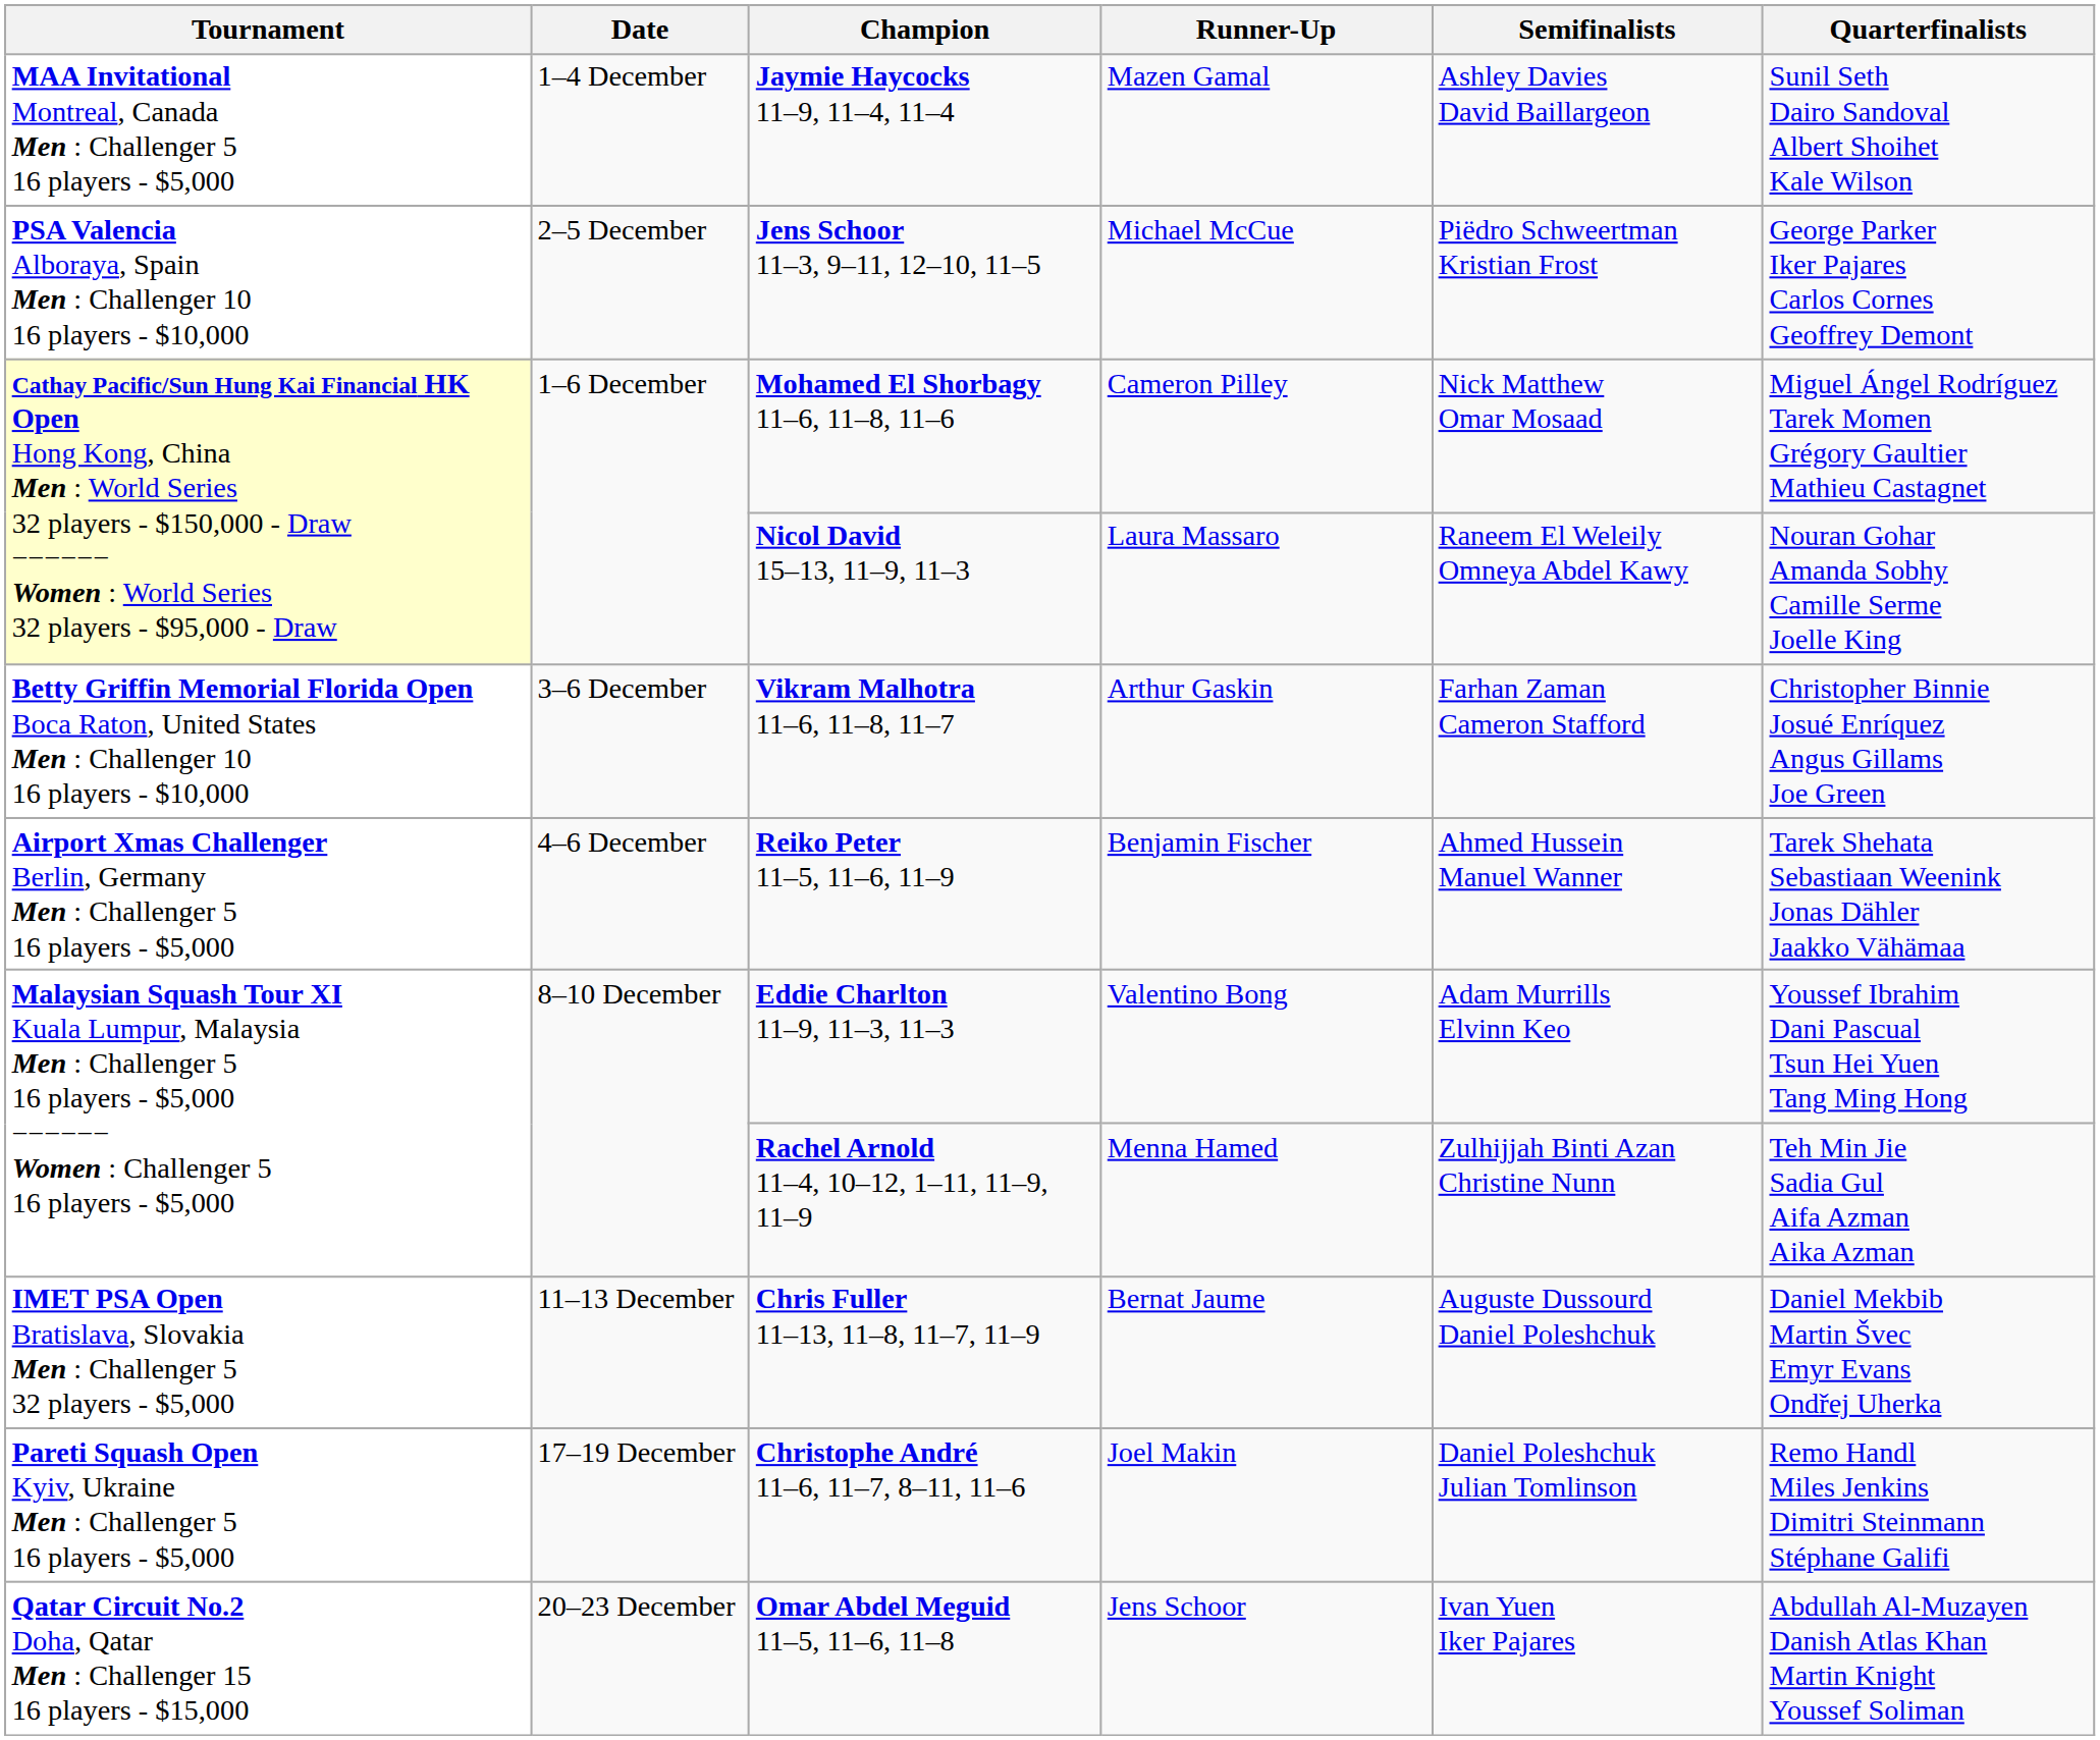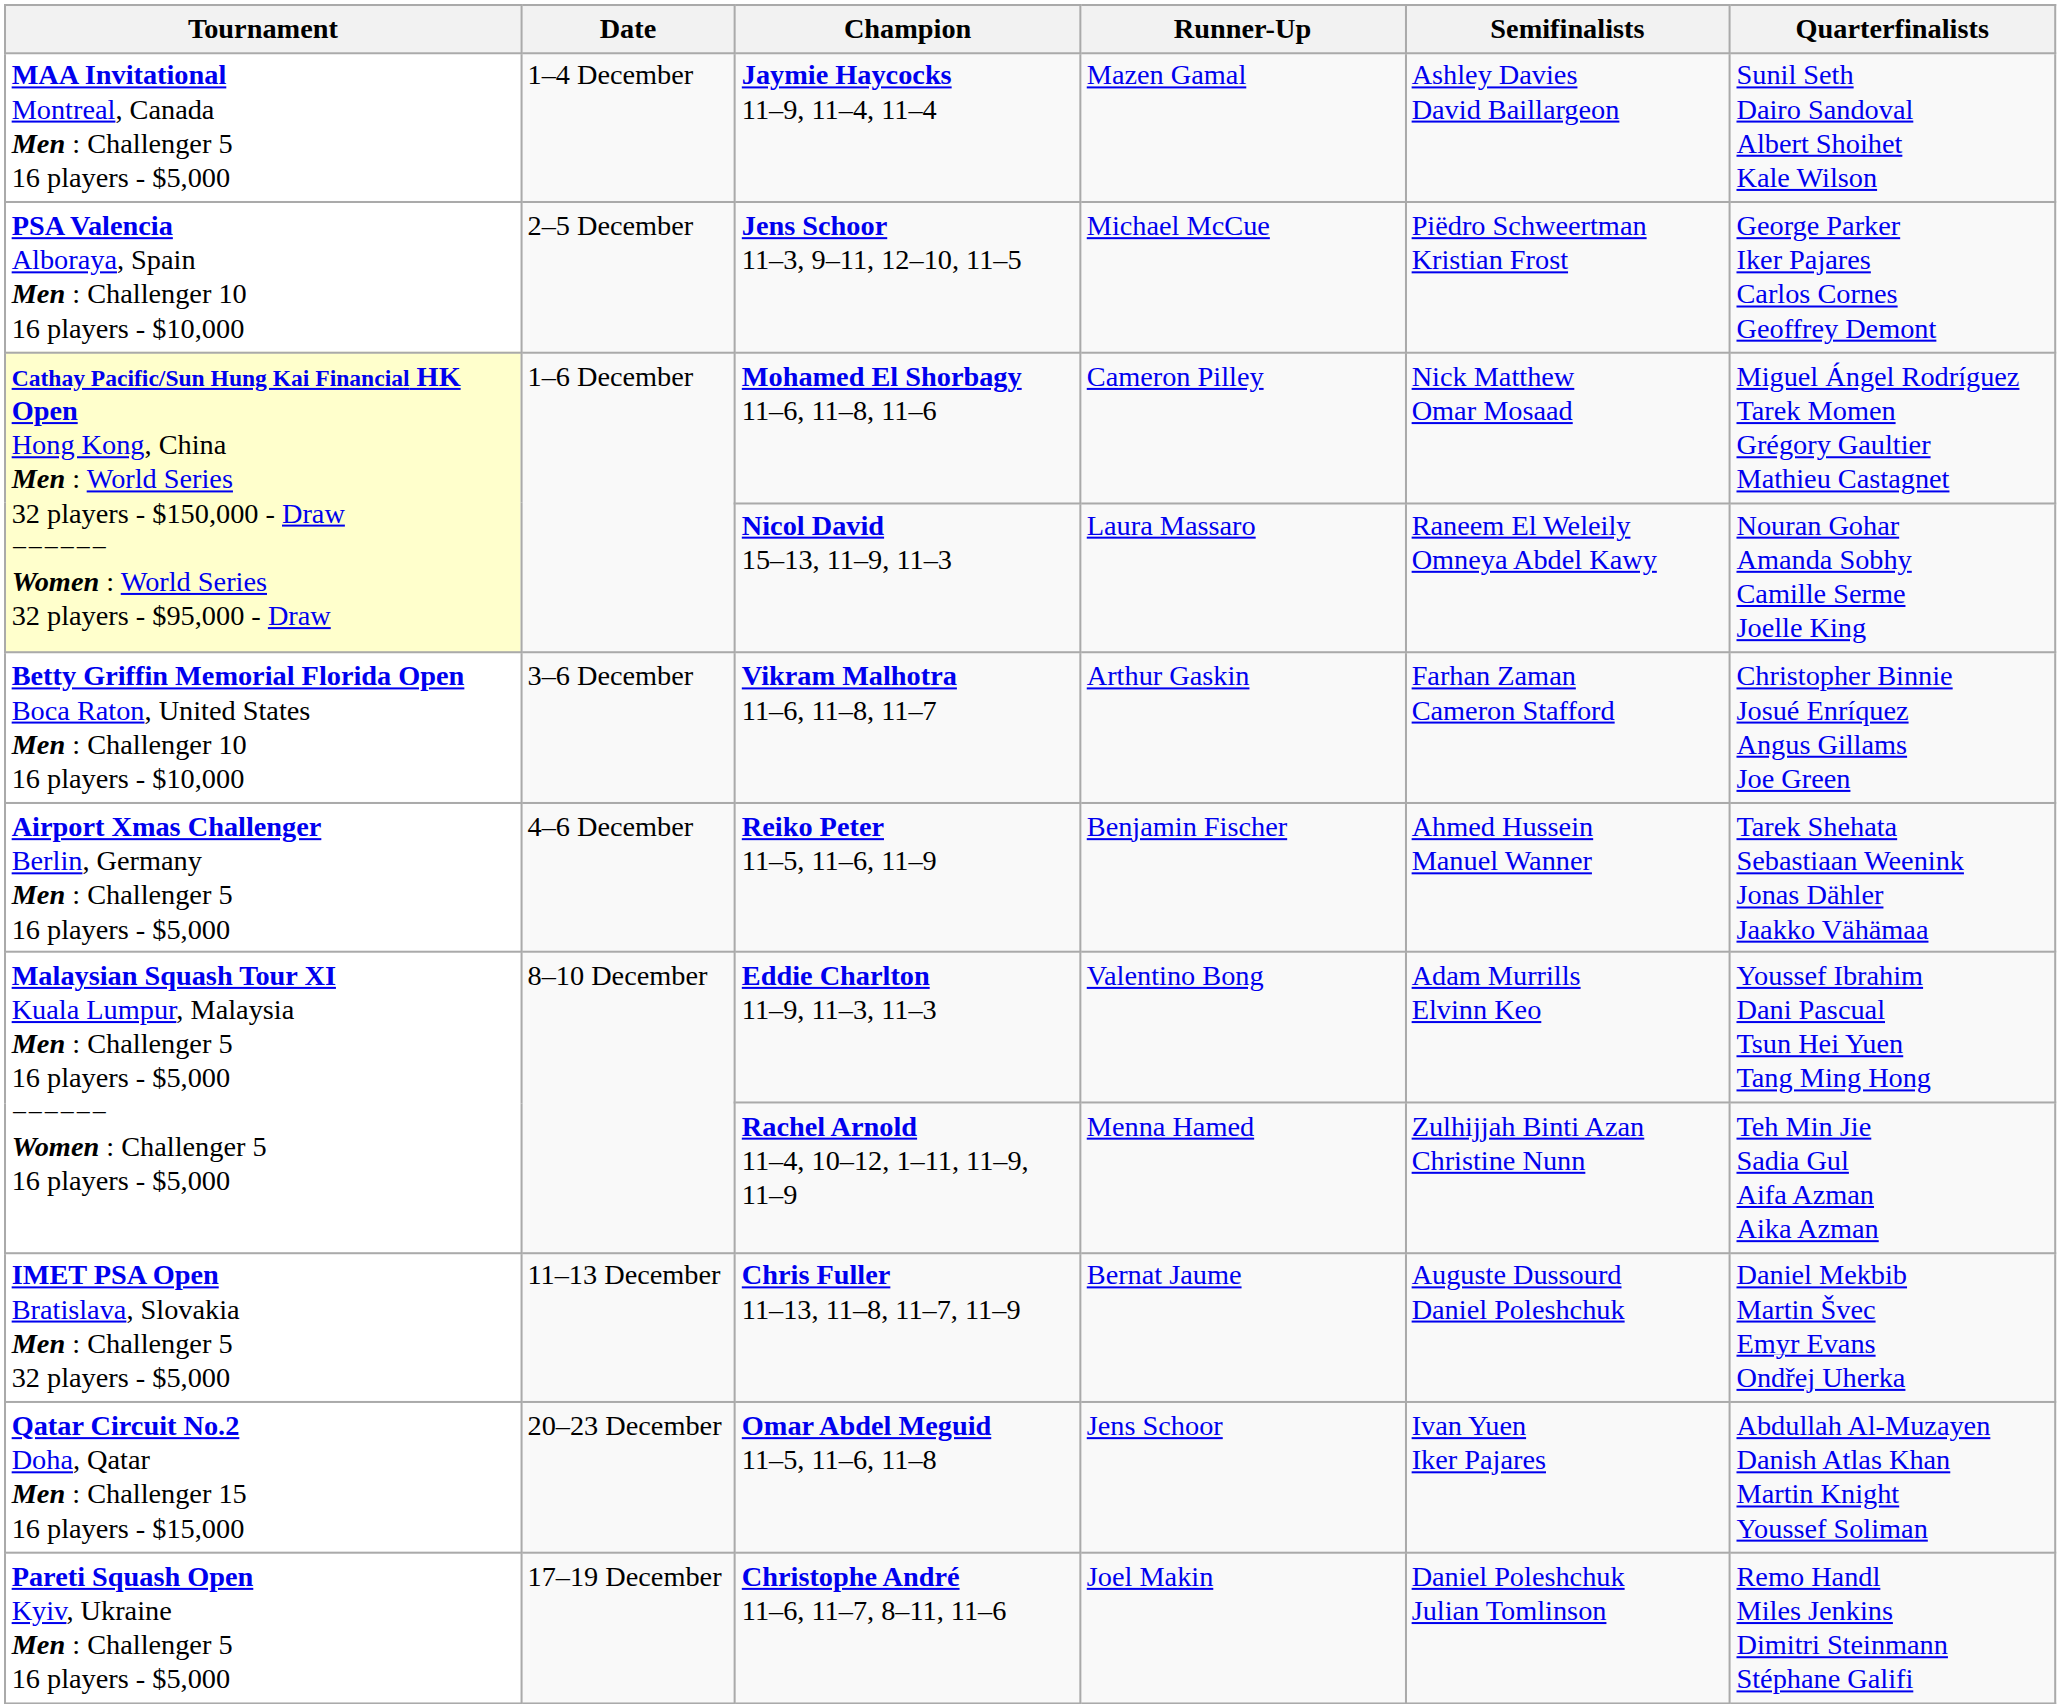 <table class="wikitable" style="font-size:88%">
 <tr>
 <th width=250>Tournament</th>
 <th width=100>Date</th>
 <th width=165>Champion</th>
 <th width=155>Runner-Up</th>
 <th width=155>Semifinalists</th>
 <th width=155>Quarterfinalists</th>
 </tr>
 <tr valign=top>
 <td style="background:#fff;"><strong><a href='#'>MAA Invitational</a></strong><br> <a href='#'>Montreal</a>, Canada<br><strong> <em>Men</em> </strong>: Challenger 5<br>16 players - $5,000</td>
 <td>1–4 December</td>
 <td> <strong><a href='#'>Jaymie Haycocks</a></strong><br>11–9, 11–4, 11–4</td>
 <td> <a href='#'>Mazen Gamal</a></td>
 <td> <a href='#'>Ashley Davies</a><br> <a href='#'>David Baillargeon</a></td>
 <td> <a href='#'>Sunil Seth</a><br> <a href='#'>Dairo Sandoval</a><br> <a href='#'>Albert Shoihet</a><br> <a href='#'>Kale Wilson</a></td>
 </tr>
 <tr valign=top>
 <td style="background:#fff;"><strong><a href='#'>PSA Valencia</a></strong><br> <a href='#'>Alboraya</a>, Spain<br><strong> <em>Men</em> </strong>: Challenger 10<br>16 players - $10,000</td>
 <td>2–5 December</td>
 <td> <strong><a href='#'>Jens Schoor</a></strong><br>11–3, 9–11, 12–10, 11–5</td>
 <td> <a href='#'>Michael McCue</a></td>
 <td> <a href='#'>Piëdro Schweertman</a><br> <a href='#'>Kristian Frost</a></td>
 <td> <a href='#'>George Parker</a><br> <a href='#'>Iker Pajares</a><br> <a href='#'>Carlos Cornes</a><br> <a href='#'>Geoffrey Demont</a></td>
 </tr>
 <tr valign=top>
 <td rowspan=2 style="background:#ffc;"><strong><a href='#'><small>Cathay Pacific/Sun Hung Kai Financial</small> HK Open</a></strong><br> <a href='#'>Hong Kong</a>, China<br><strong> <em>Men</em> </strong>: <a href='#'>World Series</a><br>32 players - $150,000 - <a href='#'>Draw</a><br>−−−−−−<br><strong> <em>Women</em> </strong>: <a href='#'>World Series</a><br>32 players - $95,000 - <a href='#'>Draw</a></td>
 <td rowspan=2>1–6 December</td>
 <td> <strong><a href='#'>Mohamed El Shorbagy</a></strong><br>11–6, 11–8, 11–6</td>
 <td> <a href='#'>Cameron Pilley</a></td>
 <td> <a href='#'>Nick Matthew</a><br> <a href='#'>Omar Mosaad</a></td>
 <td> <a href='#'>Miguel Ángel Rodríguez</a><br> <a href='#'>Tarek Momen</a><br> <a href='#'>Grégory Gaultier</a><br> <a href='#'>Mathieu Castagnet</a></td>
 </tr>
 <tr valign=top>
 <td> <strong><a href='#'>Nicol David</a></strong><br>15–13, 11–9, 11–3</td>
 <td> <a href='#'>Laura Massaro</a></td>
 <td> <a href='#'>Raneem El Weleily</a><br> <a href='#'>Omneya Abdel Kawy</a></td>
 <td> <a href='#'>Nouran Gohar</a><br> <a href='#'>Amanda Sobhy</a><br> <a href='#'>Camille Serme</a><br> <a href='#'>Joelle King</a></td>
 </tr>
 <tr valign=top>
 <td style="background:#fff;"><strong><a href='#'>Betty Griffin Memorial Florida Open</a></strong><br> <a href='#'>Boca Raton</a>, United States<br><strong> <em>Men</em> </strong>: Challenger 10<br>16 players - $10,000</td>
 <td>3–6 December</td>
 <td> <strong><a href='#'>Vikram Malhotra</a></strong><br>11–6, 11–8, 11–7</td>
 <td> <a href='#'>Arthur Gaskin</a></td>
 <td> <a href='#'>Farhan Zaman</a><br> <a href='#'>Cameron Stafford</a></td>
 <td> <a href='#'>Christopher Binnie</a><br> <a href='#'>Josué Enríquez</a><br> <a href='#'>Angus Gillams</a><br> <a href='#'>Joe Green</a></td>
 </tr>
 <tr valign=top>
 <td style="background:#fff;"><strong><a href='#'>Airport Xmas Challenger</a></strong><br> <a href='#'>Berlin</a>, Germany<br><strong> <em>Men</em> </strong>: Challenger 5<br>16 players - $5,000</td>
 <td>4–6 December</td>
 <td> <strong><a href='#'>Reiko Peter</a></strong><br>11–5, 11–6, 11–9</td>
 <td> <a href='#'>Benjamin Fischer</a></td>
 <td> <a href='#'>Ahmed Hussein</a><br> <a href='#'>Manuel Wanner</a></td>
 <td> <a href='#'>Tarek Shehata</a><br> <a href='#'>Sebastiaan Weenink</a><br> <a href='#'>Jonas Dähler</a><br> <a href='#'>Jaakko Vähämaa</a></td>
 </tr>
 <tr valign=top>
 <td rowspan=2 style="background:#fff;"><strong><a href='#'>Malaysian Squash Tour XI</a></strong><br> <a href='#'>Kuala Lumpur</a>, Malaysia<br><strong> <em>Men</em> </strong>: Challenger 5<br>16 players - $5,000<br>−−−−−−<br><strong> <em>Women</em> </strong>: Challenger 5<br>16 players - $5,000</td>
 <td rowspan=2>8–10 December</td>
 <td> <strong><a href='#'>Eddie Charlton</a></strong><br>11–9, 11–3, 11–3</td>
 <td> <a href='#'>Valentino Bong</a></td>
 <td> <a href='#'>Adam Murrills</a><br> <a href='#'>Elvinn Keo</a></td>
 <td> <a href='#'>Youssef Ibrahim</a><br> <a href='#'>Dani Pascual</a><br> <a href='#'>Tsun Hei Yuen</a><br> <a href='#'>Tang Ming Hong</a></td>
 </tr>
 <tr valign=top>
 <td> <strong><a href='#'>Rachel Arnold</a></strong><br>11–4, 10–12, 1–11, 11–9, 11–9</td>
 <td> <a href='#'>Menna Hamed</a></td>
 <td> <a href='#'>Zulhijjah Binti Azan</a><br> <a href='#'>Christine Nunn</a></td>
 <td> <a href='#'>Teh Min Jie</a><br> <a href='#'>Sadia Gul</a><br> <a href='#'>Aifa Azman</a><br> <a href='#'>Aika Azman</a></td>
 </tr>
 <tr valign=top>
 <td style="background:#fff;"><strong><a href='#'>IMET PSA Open</a></strong><br> <a href='#'>Bratislava</a>, Slovakia<br><strong> <em>Men</em> </strong>: Challenger 5<br>32 players - $5,000</td>
 <td>11–13 December</td>
 <td> <strong><a href='#'>Chris Fuller</a></strong><br>11–13, 11–8, 11–7, 11–9</td>
 <td> <a href='#'>Bernat Jaume</a></td>
 <td> <a href='#'>Auguste Dussourd</a><br> <a href='#'>Daniel Poleshchuk</a></td>
 <td> <a href='#'>Daniel Mekbib</a><br> <a href='#'>Martin Švec</a><br> <a href='#'>Emyr Evans</a><br> <a href='#'>Ondřej Uherka</a></td>
 </tr>
 <tr valign=top>
+<td style="background:#fff;"><strong><a href='#'>Qatar Circuit No.2</a></strong><br> <a href='#'>Doha</a>, Qatar<br><strong> <em>Men</em> </strong>: Challenger 15<br>16 players - $15,000</td>
+<td>20–23 December</td>
+<td> <strong><a href='#'>Omar Abdel Meguid</a></strong><br>11–5, 11–6, 11–8</td>
+<td> <a href='#'>Jens Schoor</a></td>
+<td> <a href='#'>Ivan Yuen</a><br> <a href='#'>Iker Pajares</a></td>
+<td> <a href='#'>Abdullah Al-Muzayen</a><br> <a href='#'>Danish Atlas Khan</a><br> <a href='#'>Martin Knight</a><br> <a href='#'>Youssef Soliman</a></td>
+</tr>
+<tr valign=top>
 <td style="background:#fff;"><strong><a href='#'>Pareti Squash Open</a></strong><br> <a href='#'>Kyiv</a>, Ukraine<br><strong> <em>Men</em> </strong>: Challenger 5<br>16 players - $5,000</td>
 <td>17–19 December</td>
 <td> <strong><a href='#'>Christophe André</a></strong><br>11–6, 11–7, 8–11, 11–6</td>
 <td> <a href='#'>Joel Makin</a></td>
 <td> <a href='#'>Daniel Poleshchuk</a><br> <a href='#'>Julian Tomlinson</a></td>
 <td> <a href='#'>Remo Handl</a><br> <a href='#'>Miles Jenkins</a><br> <a href='#'>Dimitri Steinmann</a><br> <a href='#'>Stéphane Galifi</a></td>
 </tr>
-<tr valign=top>
-<td style="background:#fff;"><strong><a href='#'>Qatar Circuit No.2</a></strong><br> <a href='#'>Doha</a>, Qatar<br><strong> <em>Men</em> </strong>: Challenger 15<br>16 players - $15,000</td>
-<td>20–23 December</td>
-<td> <strong><a href='#'>Omar Abdel Meguid</a></strong><br>11–5, 11–6, 11–8</td>
-<td> <a href='#'>Jens Schoor</a></td>
-<td> <a href='#'>Ivan Yuen</a><br> <a href='#'>Iker Pajares</a></td>
-<td> <a href='#'>Abdullah Al-Muzayen</a><br> <a href='#'>Danish Atlas Khan</a><br> <a href='#'>Martin Knight</a><br> <a href='#'>Youssef Soliman</a></td>
-</tr>
 </table>
